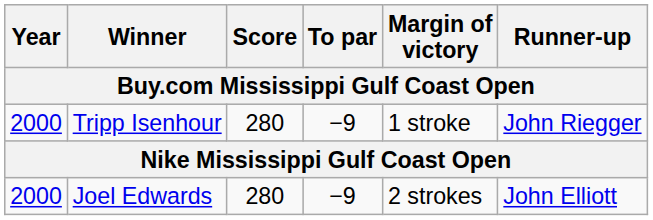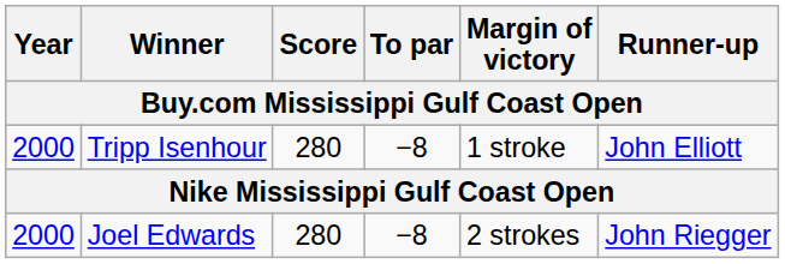 <table class=wikitable style=font-size:95%>
 <tr>
 <th>Year</th>
 <th>Winner</th>
 <th>Score</th>
 <th>To par</th>
 <th>Margin of<br>victory</th>
 <th>Runner-up</th>
 </tr>
 <tr>
 <th colspan=7>Buy.com Mississippi Gulf Coast Open</th>
 </tr>
 <tr>
 <td><a href='#'>2000</a></td>
 <td> <a href='#'>Tripp Isenhour</a></td>
 <td align=center>280</td>
-<td align=center>−9</td>
+<td align=center>−8</td>
 <td>1 stroke</td>
-<td> <a href='#'>John Riegger</a></td>
+<td> <a href='#'>John Elliott</a></td>
 </tr>
 <tr>
 <th colspan=7>Nike Mississippi Gulf Coast Open</th>
 </tr>
 <tr>
 <td><a href='#'>2000</a></td>
 <td> <a href='#'>Joel Edwards</a></td>
 <td align=center>280</td>
-<td align=center>−9</td>
+<td align=center>−8</td>
 <td>2 strokes</td>
-<td> <a href='#'>John Elliott</a></td>
+<td> <a href='#'>John Riegger</a></td>
 </tr>
 </table>
